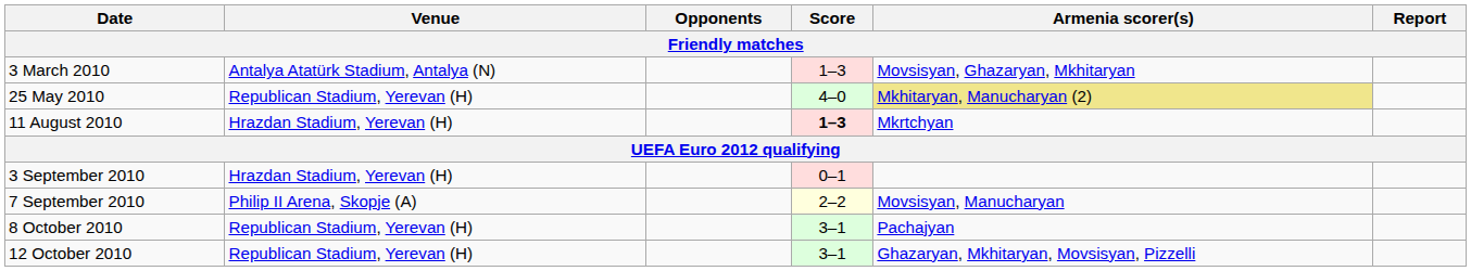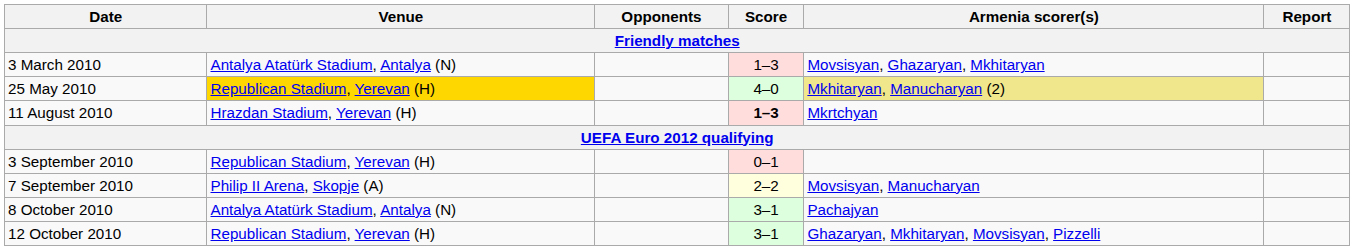 <table class="wikitable" width=85%; style="font-size:95%;">
 <tr>
 <th>Date</th>
 <th>Venue</th>
 <th>Opponents</th>
 <th>Score</th>
 <th>Armenia scorer(s)</th>
 <th>Report</th>
 </tr>
 <tr>
 <th colspan=7><a href='#'>Friendly matches</a></th>
 </tr>
 <tr>
 <td>3 March 2010</td>
 <td><a href='#'>Antalya Atatürk Stadium</a>, <a href='#'>Antalya</a> (N)</td>
 <td></td>
 <td align=center bgcolor=ffdddd>1–3</td>
 <td><a href='#'>Movsisyan</a>, <a href='#'>Ghazaryan</a>, <a href='#'>Mkhitaryan</a></td>
 <td></td>
 </tr>
 <tr>
 <td>25 May 2010</td>
-<td><a href='#'>Republican Stadium</a>, <a href='#'>Yerevan</a> (H)</td>
+<td style="background: gold;"><a href='#'>Republican Stadium</a>, <a href='#'>Yerevan</a> (H)</td>
 <td></td>
 <td align=center bgcolor=ddffdd>4–0</td>
 <td style="background: khaki;"><a href='#'>Mkhitaryan</a>, <a href='#'>Manucharyan</a> (2)</td>
 <td></td>
 </tr>
 <tr>
 <td>11 August 2010</td>
 <td><a href='#'>Hrazdan Stadium</a>, <a href='#'>Yerevan</a> (H)</td>
 <td></td>
 <td align=center bgcolor=ffdddd><strong>1–3</strong></td>
 <td><a href='#'>Mkrtchyan</a></td>
 <td></td>
 </tr>
 <tr>
 <th colspan=7><a href='#'>UEFA Euro 2012 qualifying</a></th>
 </tr>
 <tr>
 <td>3 September 2010</td>
-<td><a href='#'>Hrazdan Stadium</a>, <a href='#'>Yerevan</a> (H)</td>
+<td><a href='#'>Republican Stadium</a>, <a href='#'>Yerevan</a> (H)</td>
 <td></td>
 <td align=center bgcolor=ffdddd>0–1</td>
 <td></td>
 <td></td>
 </tr>
 <tr>
 <td>7 September 2010</td>
 <td><a href='#'>Philip II Arena</a>, <a href='#'>Skopje</a> (A)</td>
 <td></td>
 <td align=center bgcolor=ffffdd>2–2</td>
 <td><a href='#'>Movsisyan</a>, <a href='#'>Manucharyan</a></td>
 <td></td>
 </tr>
 <tr>
 <td>8 October 2010</td>
-<td><a href='#'>Republican Stadium</a>, <a href='#'>Yerevan</a> (H)</td>
+<td><a href='#'>Antalya Atatürk Stadium</a>, <a href='#'>Antalya</a> (N)</td>
 <td></td>
 <td align=center bgcolor=ddffdd>3–1</td>
 <td><a href='#'>Pachajyan</a></td>
 <td></td>
 </tr>
 <tr>
 <td>12 October 2010</td>
 <td><a href='#'>Republican Stadium</a>, <a href='#'>Yerevan</a> (H)</td>
 <td></td>
 <td align=center bgcolor=ddffdd>3–1</td>
 <td><a href='#'>Ghazaryan</a>, <a href='#'>Mkhitaryan</a>, <a href='#'>Movsisyan</a>, <a href='#'>Pizzelli</a></td>
 <td></td>
 </tr>
 <tr>
 </tr>
 </table>
